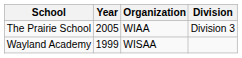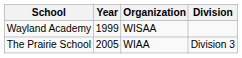 <table class="wikitable">
 <tr>
 <th>School</th>
 <th>Year</th>
 <th>Organization</th>
 <th>Division</th>
 </tr>
 <tr>
+<td>Wayland Academy</td>
+<td>1999</td>
+<td>WISAA</td>
+<td></td>
+</tr>
+<tr>
 <td>The Prairie School</td>
 <td>2005</td>
 <td>WIAA</td>
 <td>Division 3</td>
 </tr>
-<tr>
-<td>Wayland Academy</td>
-<td>1999</td>
-<td>WISAA</td>
-<td></td>
-</tr>
 </table>
